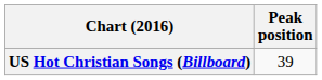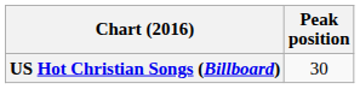 <table class="wikitable plainrowheaders" style="text-align:center;">
 <tr>
 <th>Chart (2016)</th>
 <th>Peak<br>position</th>
 </tr>
 <tr>
 <th scope="row">US <a href='#'>Hot Christian Songs</a> (<em><a href='#'>Billboard</a></em>)</th>
-<td>39</td>
+<td>30</td>
 </tr>
 </table>
